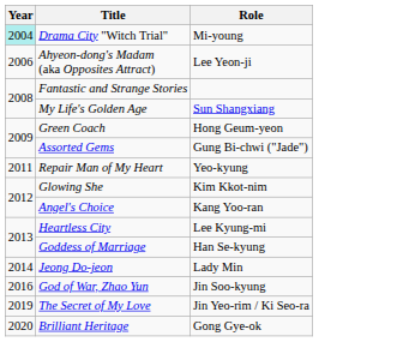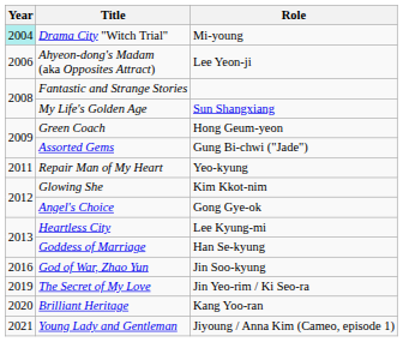 <table class="wikitable">
 <tr>
 <th>Year</th>
 <th>Title</th>
 <th>Role</th>
 </tr>
 <tr>
 <td style="background: paleturquoise;">2004</td>
 <td><em><a href='#'>Drama City</a></em> "Witch Trial" </td>
 <td>Mi-young</td>
 </tr>
 <tr>
 <td>2006</td>
 <td><em>Ahyeon-dong's Madam</em> <br> (aka <em>Opposites Attract</em>)</td>
 <td>Lee Yeon-ji</td>
 </tr>
 <tr>
 <td rowspan=2>2008</td>
 <td><em>Fantastic and Strange Stories</em> </td>
 <td></td>
 </tr>
 <tr>
 <td><em>My Life's Golden Age</em></td>
 <td><a href='#'>Sun Shangxiang</a></td>
 </tr>
 <tr>
 <td rowspan=2>2009</td>
 <td><em>Green Coach</em></td>
 <td>Hong Geum-yeon</td>
 </tr>
 <tr>
 <td><em><a href='#'>Assorted Gems</a></em></td>
 <td>Gung Bi-chwi ("Jade")</td>
 </tr>
 <tr>
 <td>2011</td>
 <td><em>Repair Man of My Heart</em> </td>
 <td>Yeo-kyung</td>
 </tr>
 <tr>
 <td rowspan=2>2012</td>
 <td><em>Glowing She</em></td>
 <td>Kim Kkot-nim</td>
 </tr>
 <tr>
 <td><em><a href='#'>Angel's Choice</a></em></td>
-<td>Kang Yoo-ran</td>
+<td>Gong Gye-ok</td>
 </tr>
 <tr>
 <td rowspan=2>2013</td>
 <td><em><a href='#'>Heartless City</a></em></td>
 <td>Lee Kyung-mi</td>
 </tr>
 <tr>
 <td><em><a href='#'>Goddess of Marriage</a></em></td>
 <td>Han Se-kyung</td>
-</tr>
-<tr>
-<td>2014</td>
-<td><em><a href='#'>Jeong Do-jeon</a></em></td>
-<td>Lady Min</td>
 </tr>
 <tr>
 <td>2016</td>
 <td><em><a href='#'>God of War, Zhao Yun</a></em></td>
 <td>Jin Soo-kyung</td>
 </tr>
 <tr>
 <td>2019</td>
 <td><em><a href='#'>The Secret of My Love</a></em></td>
 <td>Jin Yeo-rim / Ki Seo-ra</td>
 </tr>
 <tr>
 <td>2020</td>
 <td><em><a href='#'>Brilliant Heritage</a></em></td>
-<td>Gong Gye-ok</td>
+<td>Kang Yoo-ran</td>
+</tr>
+<tr>
+<td>2021</td>
+<td><em><a href='#'>Young Lady and Gentleman</a></em></td>
+<td>Jiyoung / Anna Kim (Cameo, episode 1)</td>
 </tr>
 </table>
